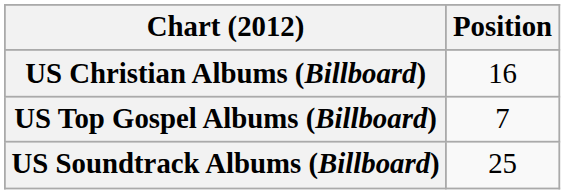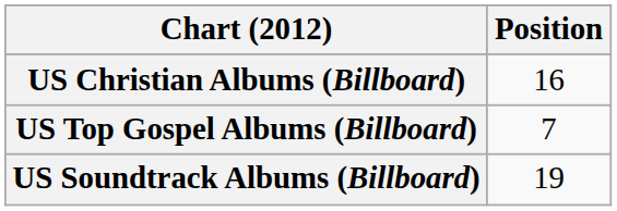 <table class="wikitable sortable plainrowheaders" style="text-align:center">
 <tr>
 <th scope="col">Chart (2012)</th>
 <th scope="col">Position</th>
 </tr>
 <tr>
 <th scope="row">US Christian Albums (<em>Billboard</em>)</th>
 <td>16</td>
 </tr>
 <tr>
 <th scope="row">US Top Gospel Albums (<em>Billboard</em>)</th>
 <td>7</td>
 </tr>
 <tr>
 <th scope="row">US Soundtrack Albums (<em>Billboard</em>)</th>
-<td>25</td>
+<td>19</td>
 </tr>
 </table>
